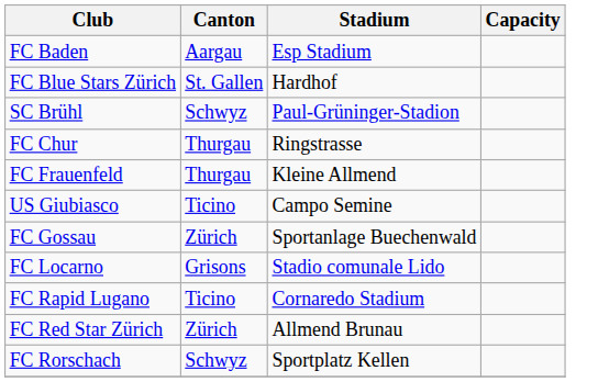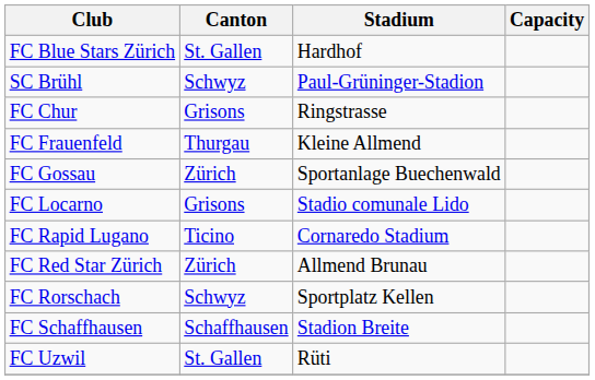 <table class="wikitable">
 <tr>
 <th>Club</th>
 <th>Canton</th>
 <th>Stadium</th>
 <th>Capacity</th>
-</tr>
-<tr>
-<td><a href='#'>FC Baden</a></td>
-<td><a href='#'>Aargau</a></td>
-<td><a href='#'>Esp Stadium</a></td>
-<td></td>
 </tr>
 <tr>
 <td><a href='#'>FC Blue Stars Zürich</a></td>
 <td><a href='#'>St. Gallen</a></td>
 <td>Hardhof</td>
 <td></td>
 </tr>
 <tr>
 <td><a href='#'>SC Brühl</a></td>
 <td><a href='#'>Schwyz</a></td>
 <td><a href='#'>Paul-Grüninger-Stadion</a></td>
 <td></td>
 </tr>
 <tr>
 <td><a href='#'>FC Chur</a></td>
-<td><a href='#'>Thurgau</a></td>
+<td><a href='#'>Grisons</a></td>
 <td>Ringstrasse</td>
 <td></td>
 </tr>
 <tr>
 <td><a href='#'>FC Frauenfeld</a></td>
 <td><a href='#'>Thurgau</a></td>
 <td>Kleine Allmend</td>
-<td></td>
-</tr>
-<tr>
-<td><a href='#'>US Giubiasco</a></td>
-<td><a href='#'>Ticino</a></td>
-<td>Campo Semine</td>
 <td></td>
 </tr>
 <tr>
 <td><a href='#'>FC Gossau</a></td>
 <td><a href='#'>Zürich</a></td>
 <td>Sportanlage Buechenwald</td>
 <td></td>
 </tr>
 <tr>
 <td><a href='#'>FC Locarno</a></td>
 <td><a href='#'>Grisons</a></td>
 <td><a href='#'>Stadio comunale Lido</a></td>
 <td></td>
 </tr>
 <tr>
 <td><a href='#'>FC Rapid Lugano</a></td>
 <td><a href='#'>Ticino</a></td>
 <td><a href='#'>Cornaredo Stadium</a></td>
 <td></td>
 </tr>
 <tr>
 <td><a href='#'>FC Red Star Zürich</a></td>
 <td><a href='#'>Zürich</a></td>
 <td>Allmend Brunau</td>
 <td></td>
 </tr>
 <tr>
 <td><a href='#'>FC Rorschach</a></td>
 <td><a href='#'>Schwyz</a></td>
 <td>Sportplatz Kellen</td>
 <td></td>
 </tr>
 <tr>
+<td><a href='#'>FC Schaffhausen</a></td>
+<td><a href='#'>Schaffhausen</a></td>
+<td><a href='#'>Stadion Breite</a></td>
+<td></td>
+</tr>
+<tr>
+<td><a href='#'>FC Uzwil</a></td>
+<td><a href='#'>St. Gallen</a></td>
+<td>Rüti</td>
+<td></td>
+</tr>
+<tr>
 </tr>
 </table>
